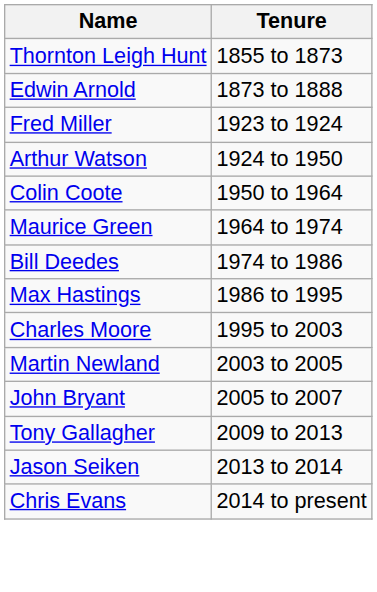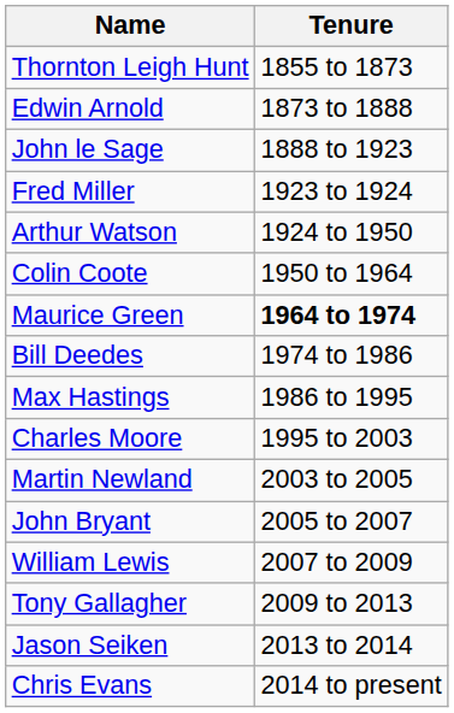 <table class="wikitable">
 <tr>
 <th>Name</th>
 <th>Tenure</th>
 </tr>
 <tr>
 <td><a href='#'>Thornton Leigh Hunt</a></td>
 <td>1855 to 1873</td>
 </tr>
 <tr>
 <td><a href='#'>Edwin Arnold</a></td>
 <td>1873 to 1888</td>
+</tr>
+<tr>
+<td><a href='#'>John le Sage</a></td>
+<td>1888 to 1923</td>
 </tr>
 <tr>
 <td><a href='#'>Fred Miller</a></td>
 <td>1923 to 1924</td>
 </tr>
 <tr>
 <td><a href='#'>Arthur Watson</a></td>
 <td>1924 to 1950</td>
 </tr>
 <tr>
 <td><a href='#'>Colin Coote</a></td>
 <td>1950 to 1964</td>
 </tr>
 <tr>
 <td><a href='#'>Maurice Green</a></td>
-<td>1964 to 1974</td>
+<td><strong>1964 to 1974</strong></td>
 </tr>
 <tr>
 <td><a href='#'>Bill Deedes</a></td>
 <td>1974 to 1986</td>
 </tr>
 <tr>
 <td><a href='#'>Max Hastings</a></td>
 <td>1986 to 1995</td>
 </tr>
 <tr>
 <td><a href='#'>Charles Moore</a></td>
 <td>1995 to 2003</td>
 </tr>
 <tr>
 <td><a href='#'>Martin Newland</a></td>
 <td>2003 to 2005</td>
 </tr>
 <tr>
 <td><a href='#'>John Bryant</a></td>
 <td>2005 to 2007</td>
 </tr>
 <tr>
+<td><a href='#'>William Lewis</a></td>
+<td>2007 to 2009</td>
+</tr>
+<tr>
 <td><a href='#'>Tony Gallagher</a></td>
 <td>2009 to 2013</td>
 </tr>
 <tr>
 <td><a href='#'>Jason Seiken</a></td>
 <td>2013 to 2014</td>
 </tr>
 <tr>
 <td><a href='#'>Chris Evans</a></td>
 <td>2014 to present</td>
 </tr>
 </table>
